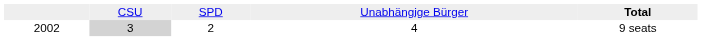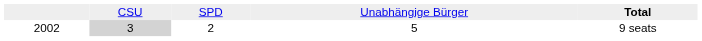 <table border="0" cellpadding="2" cellspacing="0" width="60%">
 <tr bgcolor="#eeeeee" align="center">
 <td></td>
 <td><a href='#'>CSU</a></td>
 <td><a href='#'>SPD</a></td>
 <td><a href='#'>Unabhängige Bürger</a></td>
 <td><strong>Total</strong></td>
 </tr>
 <tr align="center">
 <td>2002</td>
 <td style="background: lightgrey;">3</td>
 <td>2</td>
-<td>4</td>
+<td>5</td>
 <td>9 seats</td>
 </tr>
 </table>
